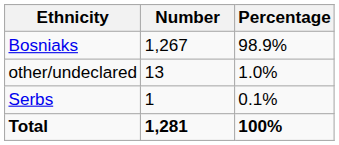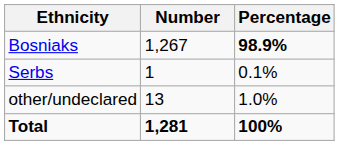 <table class="wikitable">
 <tr>
 <th width="100px">Ethnicity</th>
 <th width="80px">Number</th>
 <th width="80px">Percentage</th>
 </tr>
 <tr>
 <td><a href='#'>Bosniaks</a></td>
 <td>1,267</td>
-<td>98.9%</td>
+<td><strong>98.9%</strong></td>
+</tr>
+<tr>
+<td><a href='#'>Serbs</a></td>
+<td>1</td>
+<td>0.1%</td>
 </tr>
 <tr>
 <td>other/undeclared</td>
 <td>13</td>
 <td>1.0%</td>
 </tr>
 <tr>
-<td><a href='#'>Serbs</a></td>
-<td>1</td>
-<td>0.1%</td>
-</tr>
-<tr>
 <td><strong>Total</strong></td>
 <td><strong>1,281</strong></td>
 <td><strong>100%</strong></td>
 </tr>
 </table>
